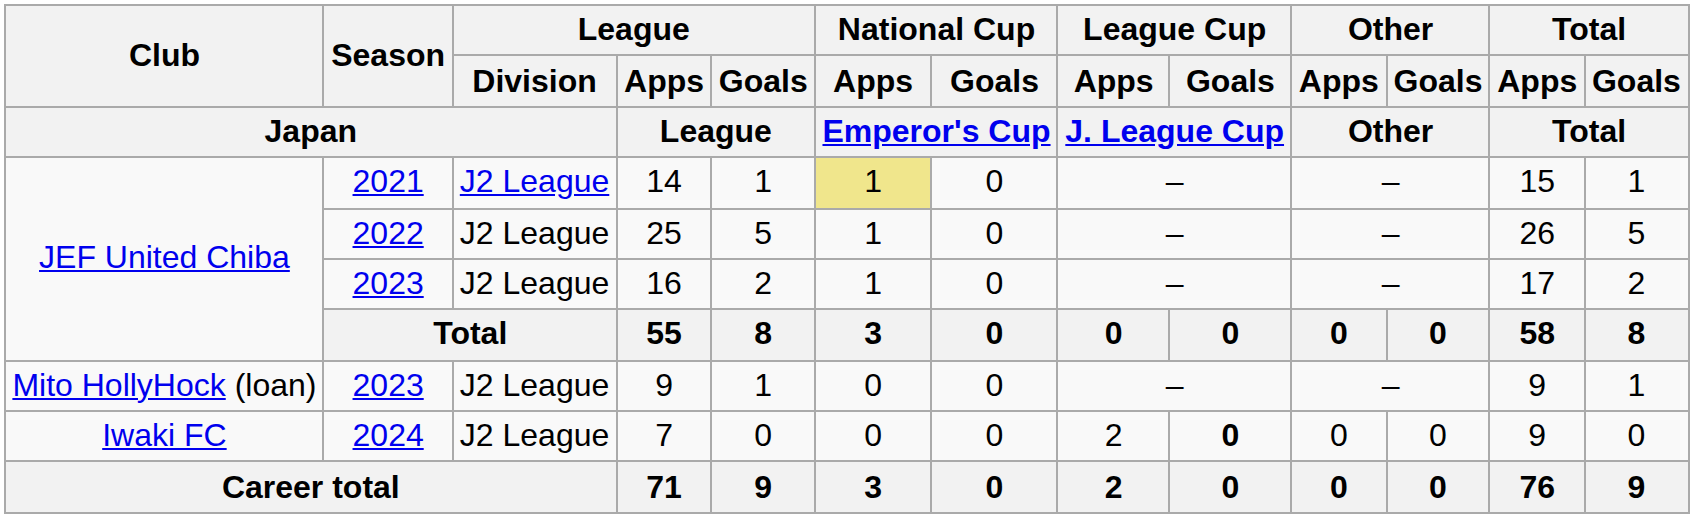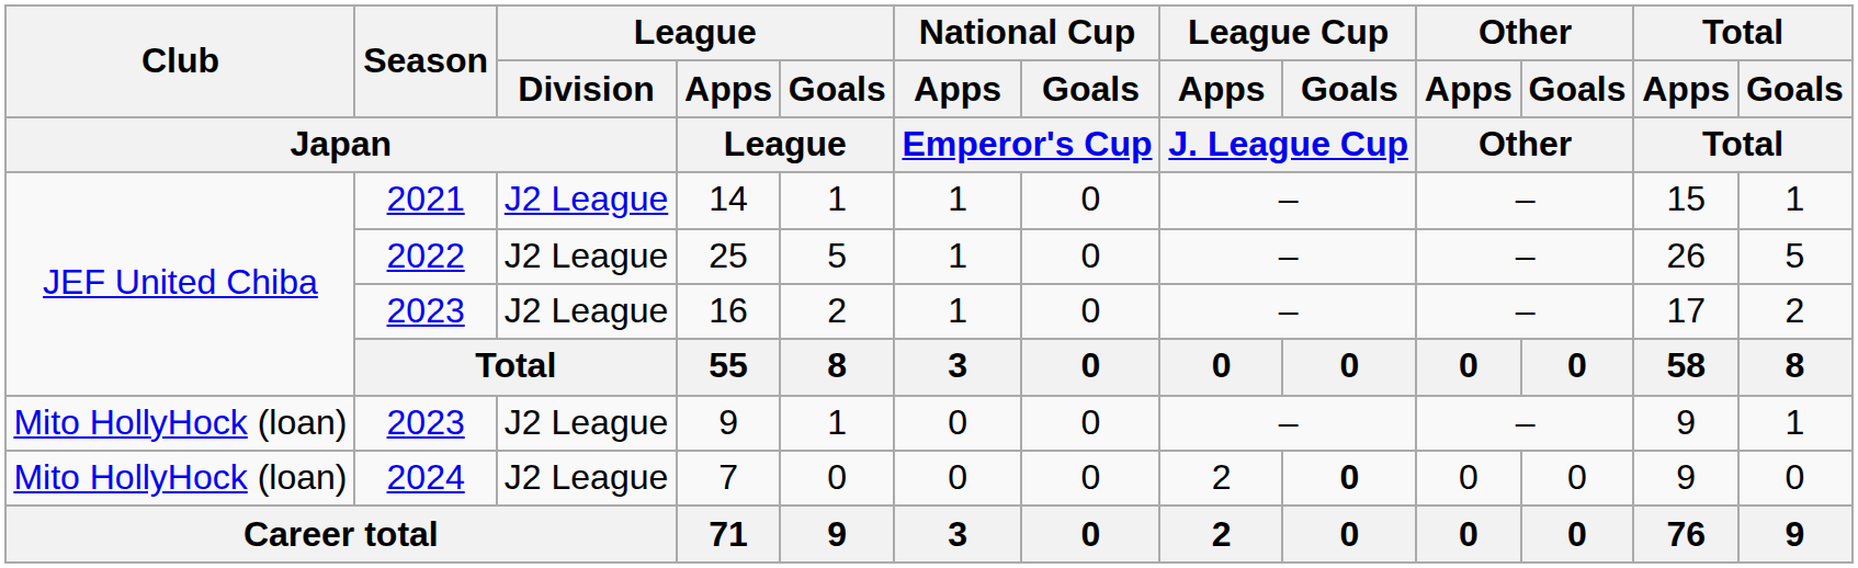 <table class="wikitable" style="text-align:center">
 <tr>
 <th rowspan=2>Club</th>
 <th rowspan=2>Season</th>
 <th colspan=3>League</th>
 <th colspan=2>National Cup</th>
 <th colspan=2>League Cup</th>
 <th colspan=2>Other</th>
 <th colspan=2>Total</th>
 </tr>
 <tr>
 <th>Division</th>
 <th>Apps</th>
 <th>Goals</th>
 <th>Apps</th>
 <th>Goals</th>
 <th>Apps</th>
 <th>Goals</th>
 <th>Apps</th>
 <th>Goals</th>
 <th>Apps</th>
 <th>Goals</th>
 </tr>
 <tr>
 <th colspan=3>Japan</th>
 <th colspan=2>League</th>
 <th colspan=2><a href='#'>Emperor's Cup</a></th>
 <th colspan=2><a href='#'>J. League Cup</a></th>
 <th colspan=2>Other</th>
 <th colspan=2>Total</th>
 </tr>
 <tr>
 <td rowspan="4"><a href='#'>JEF United Chiba</a></td>
 <td><a href='#'>2021</a></td>
 <td><a href='#'>J2 League</a></td>
 <td>14</td>
 <td>1</td>
-<td style="background: khaki;">1</td>
+<td>1</td>
 <td>0</td>
 <td colspan="2">–</td>
 <td colspan="2">–</td>
 <td>15</td>
 <td>1</td>
 </tr>
 <tr>
 <td><a href='#'>2022</a></td>
 <td>J2 League</td>
 <td>25</td>
 <td>5</td>
 <td>1</td>
 <td>0</td>
 <td colspan="2">–</td>
 <td colspan="2">–</td>
 <td>26</td>
 <td>5</td>
 </tr>
 <tr>
 <td><a href='#'>2023</a></td>
 <td>J2 League</td>
 <td>16</td>
 <td>2</td>
 <td>1</td>
 <td>0</td>
 <td colspan="2">–</td>
 <td colspan="2">–</td>
 <td>17</td>
 <td>2</td>
 </tr>
 <tr>
 <th colspan="2">Total</th>
 <th>55</th>
 <th>8</th>
 <th>3</th>
 <th>0</th>
 <th>0</th>
 <th>0</th>
 <th>0</th>
 <th>0</th>
 <th>58</th>
 <th>8</th>
 </tr>
 <tr>
 <td><a href='#'>Mito HollyHock</a> (loan)</td>
 <td><a href='#'>2023</a></td>
 <td>J2 League</td>
 <td>9</td>
 <td>1</td>
 <td>0</td>
 <td>0</td>
 <td colspan="2">–</td>
 <td colspan="2">–</td>
 <td>9</td>
 <td>1</td>
 </tr>
 <tr>
-<td><a href='#'>Iwaki FC</a></td>
+<td><a href='#'>Mito HollyHock</a> (loan)</td>
 <td><a href='#'>2024</a></td>
 <td>J2 League</td>
 <td>7</td>
 <td>0</td>
 <td>0</td>
 <td>0</td>
 <td>2</td>
 <td><strong>0</strong></td>
 <td>0</td>
 <td>0</td>
 <td>9</td>
 <td>0</td>
 </tr>
 <tr>
 <th colspan=3>Career total</th>
 <th>71</th>
 <th>9</th>
 <th>3</th>
 <th>0</th>
 <th>2</th>
 <th>0</th>
 <th>0</th>
 <th>0</th>
 <th>76</th>
 <th>9</th>
 </tr>
 </table>
